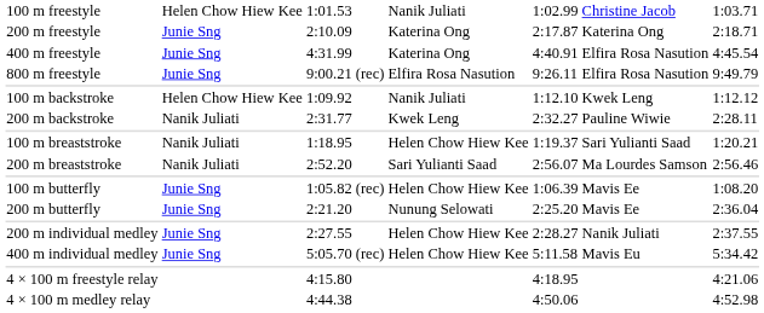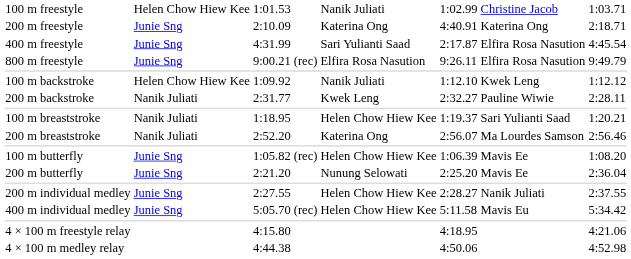 <table>
 <tr>
 <td>100 m freestyle</td>
 <td> Helen Chow Hiew Kee</td>
 <td>1:01.53</td>
 <td> Nanik Juliati</td>
 <td>1:02.99</td>
 <td> <a href='#'>Christine Jacob</a></td>
 <td>1:03.71</td>
 </tr>
 <tr>
 <td>200 m freestyle</td>
 <td> <a href='#'>Junie Sng</a></td>
 <td>2:10.09</td>
 <td> Katerina Ong</td>
-<td>2:17.87</td>
+<td>4:40.91</td>
 <td> Katerina Ong</td>
 <td>2:18.71</td>
 </tr>
 <tr>
 <td>400 m freestyle</td>
 <td> <a href='#'>Junie Sng</a></td>
 <td>4:31.99</td>
-<td> Katerina Ong</td>
-<td>4:40.91</td>
+<td> Sari Yulianti Saad</td>
+<td>2:17.87</td>
 <td> Elfira Rosa Nasution</td>
 <td>4:45.54</td>
 </tr>
 <tr>
 <td>800 m freestyle</td>
 <td> <a href='#'>Junie Sng</a></td>
 <td>9:00.21 (rec)</td>
 <td> Elfira Rosa Nasution</td>
 <td>9:26.11</td>
 <td> Elfira Rosa Nasution</td>
 <td>9:49.79</td>
 </tr>
 <tr bgcolor=#DDDDDD>
 <td colspan=7></td>
 </tr>
 <tr>
 <td>100 m backstroke</td>
 <td> Helen Chow Hiew Kee</td>
 <td>1:09.92</td>
 <td> Nanik Juliati</td>
 <td>1:12.10</td>
 <td> Kwek Leng</td>
 <td>1:12.12</td>
 </tr>
 <tr>
 <td>200 m backstroke</td>
 <td> Nanik Juliati</td>
 <td>2:31.77</td>
 <td> Kwek Leng</td>
 <td>2:32.27</td>
 <td> Pauline Wiwie</td>
 <td>2:28.11</td>
 </tr>
 <tr bgcolor=#DDDDDD>
 <td colspan=7></td>
 </tr>
 <tr>
 <td>100 m breaststroke</td>
 <td> Nanik Juliati</td>
 <td>1:18.95</td>
 <td> Helen Chow Hiew Kee</td>
 <td>1:19.37</td>
 <td> Sari Yulianti Saad</td>
 <td>1:20.21</td>
 </tr>
 <tr>
 <td>200 m breaststroke</td>
 <td> Nanik Juliati</td>
 <td>2:52.20</td>
-<td> Sari Yulianti Saad</td>
+<td> Katerina Ong</td>
 <td>2:56.07</td>
 <td> Ma Lourdes Samson</td>
 <td>2:56.46</td>
 </tr>
 <tr bgcolor=#DDDDDD>
 <td colspan=7></td>
 </tr>
 <tr>
 <td>100 m butterfly</td>
 <td> <a href='#'>Junie Sng</a></td>
 <td>1:05.82 (rec)</td>
 <td> Helen Chow Hiew Kee</td>
 <td>1:06.39</td>
 <td> Mavis Ee</td>
 <td>1:08.20</td>
 </tr>
 <tr>
 <td>200 m butterfly</td>
 <td> <a href='#'>Junie Sng</a></td>
 <td>2:21.20</td>
 <td> Nunung Selowati</td>
 <td>2:25.20</td>
 <td> Mavis Ee</td>
 <td>2:36.04</td>
 </tr>
 <tr bgcolor=#DDDDDD>
 <td colspan=7></td>
 </tr>
 <tr>
 <td>200 m individual medley</td>
 <td> <a href='#'>Junie Sng</a></td>
 <td>2:27.55</td>
 <td> Helen Chow Hiew Kee</td>
 <td>2:28.27</td>
 <td> Nanik Juliati</td>
 <td>2:37.55</td>
 </tr>
 <tr>
 <td>400 m individual medley</td>
 <td> <a href='#'>Junie Sng</a></td>
 <td>5:05.70 (rec)</td>
 <td> Helen Chow Hiew Kee</td>
 <td>5:11.58</td>
 <td> Mavis Eu</td>
 <td>5:34.42</td>
 </tr>
 <tr bgcolor=#DDDDDD>
 <td colspan=7></td>
 </tr>
 <tr>
 <td>4 × 100 m freestyle relay</td>
 <td></td>
 <td>4:15.80</td>
 <td></td>
 <td>4:18.95</td>
 <td></td>
 <td>4:21.06</td>
 </tr>
 <tr>
 <td>4 × 100 m medley relay</td>
 <td></td>
 <td>4:44.38</td>
 <td></td>
 <td>4:50.06</td>
 <td></td>
 <td>4:52.98</td>
 </tr>
 </table>
